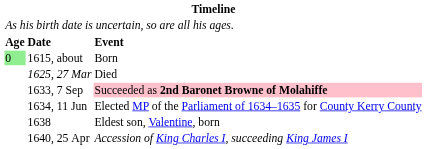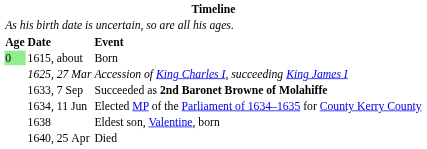 <table>
 <tr>
 <th colspan=3>Timeline</th>
 </tr>
 <tr>
 <td colspan=3><em>As his birth date is uncertain, so are all his ages.</em></td>
 </tr>
 <tr>
 <th align=left>Age</th>
 <th align=left>Date</th>
 <th align=left>Event</th>
 </tr>
 <tr>
 <td style="background: lightgreen;">0</td>
 <td>1615, about</td>
 <td>Born</td>
 </tr>
 <tr>
 <td></td>
 <td><em>1625, 27 Mar</em></td>
-<td>Died</td>
+<td><em>Accession of <a href='#'>King Charles I</a>, succeeding <a href='#'>King James I</a></em></td>
 </tr>
 <tr>
 <td></td>
 <td>1633, 7 Sep</td>
-<td style="background: pink;">Succeeded as <strong>2nd Baronet Browne of Molahiffe</strong></td>
+<td>Succeeded as <strong>2nd Baronet Browne of Molahiffe</strong></td>
 </tr>
 <tr>
 <td></td>
 <td>1634, 11 Jun</td>
 <td>Elected <a href='#'>MP</a> of the <a href='#'>Parliament of 1634–1635</a> for <a href='#'>County Kerry County</a></td>
 </tr>
 <tr>
 <td></td>
 <td>1638</td>
 <td>Eldest son, <a href='#'>Valentine</a>, born</td>
 </tr>
 <tr>
 <td></td>
 <td>1640, 25 Apr</td>
-<td><em>Accession of <a href='#'>King Charles I</a>, succeeding <a href='#'>King James I</a></em></td>
+<td>Died</td>
 </tr>
 </table>
